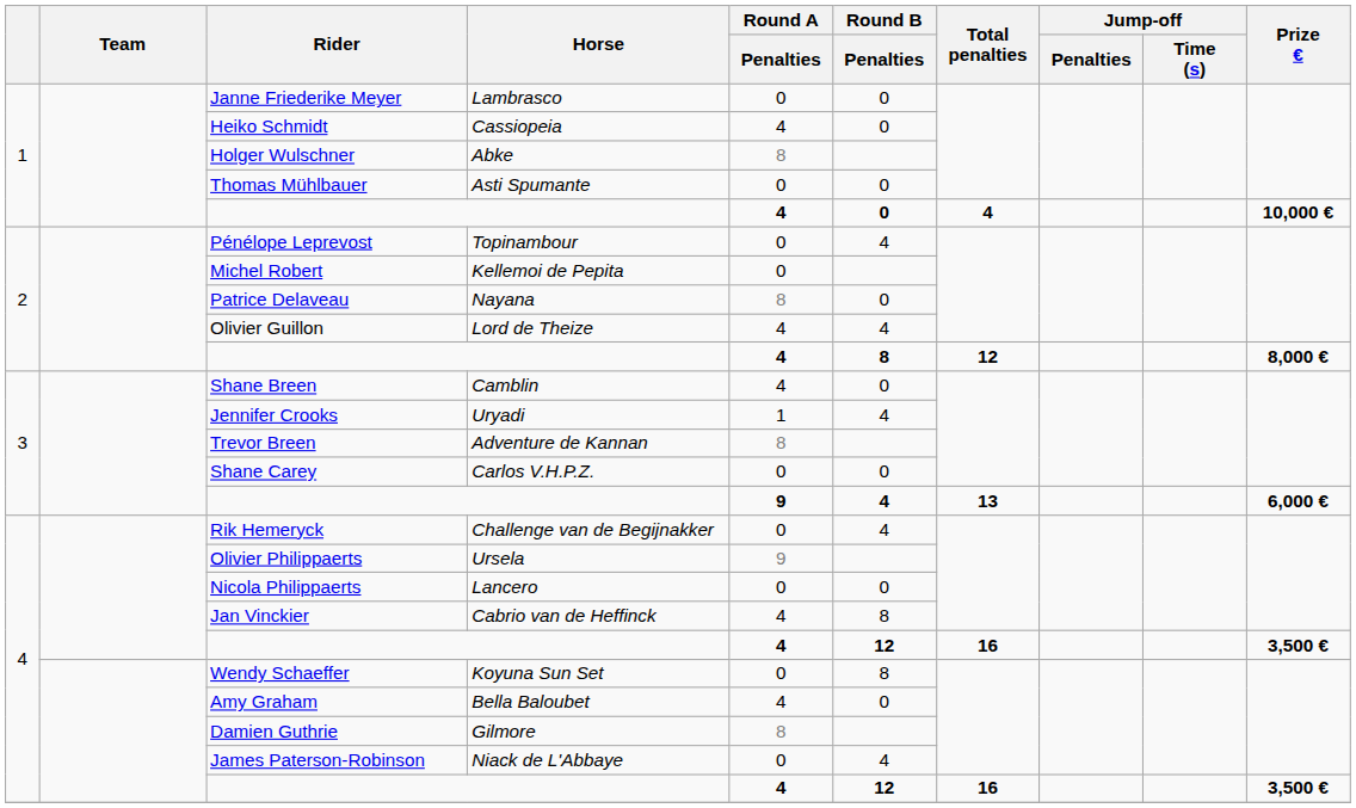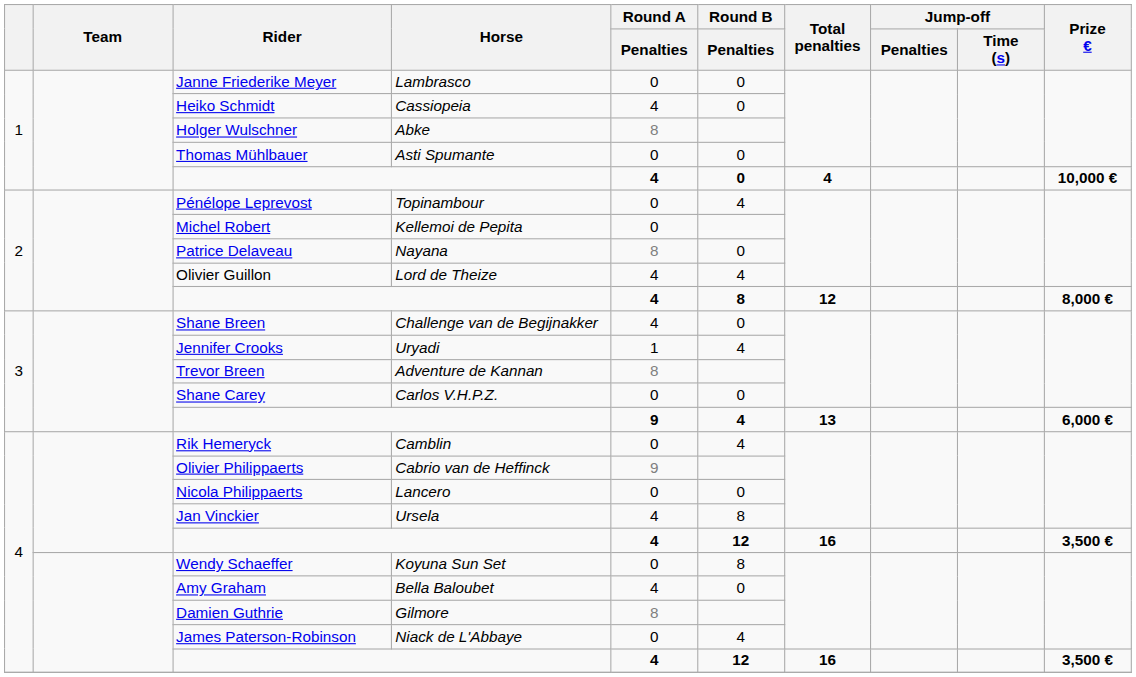 <table class="wikitable" style="font-size: 90%">
 <tr>
 <th rowspan=2 width=20></th>
 <th rowspan=2 width=125>Team</th>
 <th rowspan=2 width=200>Rider</th>
 <th rowspan=2 width=200>Horse</th>
 <th>Round A</th>
 <th>Round B</th>
 <th rowspan=2 width=75>Total penalties</th>
 <th colspan=2>Jump-off</th>
 <th rowspan=2 width=75>Prize<br><a href='#'>€</a></th>
 </tr>
 <tr>
 <th width=75>Penalties</th>
 <th width=75>Penalties</th>
 <th width=75>Penalties</th>
 <th width=75>Time<br>(<a href='#'>s</a>)</th>
 </tr>
 <tr>
 <td rowspan=5 align=center>1</td>
 <td rowspan=5></td>
 <td><a href='#'>Janne Friederike Meyer</a></td>
 <td><em>Lambrasco</em></td>
 <td align=center>0</td>
 <td align=center>0</td>
 <td rowspan=4></td>
 <td rowspan=4></td>
 <td rowspan=4></td>
 <td rowspan=4></td>
 </tr>
 <tr>
 <td><a href='#'>Heiko Schmidt</a></td>
 <td><em>Cassiopeia</em></td>
 <td align=center>4</td>
 <td align=center>0</td>
 </tr>
 <tr>
 <td><a href='#'>Holger Wulschner</a></td>
 <td><em>Abke</em></td>
 <td align=center style=color:gray>8</td>
 <td align=center></td>
 </tr>
 <tr>
 <td><a href='#'>Thomas Mühlbauer</a></td>
 <td><em>Asti Spumante</em></td>
 <td align=center>0</td>
 <td align=center>0</td>
 </tr>
 <tr>
 <td colspan=2></td>
 <td align=center><strong>4</strong></td>
 <td align=center><strong>0</strong></td>
 <td align=center><strong>4</strong></td>
 <td></td>
 <td></td>
 <td align=center><strong>10,000 €</strong></td>
 </tr>
 <tr>
 <td rowspan=5 align=center>2</td>
 <td rowspan=5></td>
 <td><a href='#'>Pénélope Leprevost</a></td>
 <td><em>Topinambour</em></td>
 <td align=center>0</td>
 <td align=center>4</td>
 <td rowspan=4></td>
 <td rowspan=4></td>
 <td rowspan=4></td>
 <td rowspan=4></td>
 </tr>
 <tr>
 <td><a href='#'>Michel Robert</a></td>
 <td><em>Kellemoi de Pepita</em></td>
 <td align=center>0</td>
 <td align=center></td>
 </tr>
 <tr>
 <td><a href='#'>Patrice Delaveau</a></td>
 <td><em>Nayana</em></td>
 <td align=center style=color:gray>8</td>
 <td align=center>0</td>
 </tr>
 <tr>
 <td>Olivier Guillon</td>
 <td><em>Lord de Theize</em></td>
 <td align=center>4</td>
 <td align=center>4</td>
 </tr>
 <tr>
 <td colspan=2></td>
 <td align=center><strong>4</strong></td>
 <td align=center><strong>8</strong></td>
 <td align=center><strong>12</strong></td>
 <td></td>
 <td></td>
 <td align=center><strong>8,000 €</strong></td>
 </tr>
 <tr>
 <td rowspan=5 align=center>3</td>
 <td rowspan=5></td>
 <td><a href='#'>Shane Breen</a></td>
-<td><em>Camblin</em></td>
+<td><em>Challenge van de Begijnakker</em></td>
 <td align=center>4</td>
 <td align=center>0</td>
 <td rowspan=4></td>
 <td rowspan=4></td>
 <td rowspan=4></td>
 <td rowspan=4></td>
 </tr>
 <tr>
 <td><a href='#'>Jennifer Crooks</a></td>
 <td><em>Uryadi</em></td>
 <td align=center>1</td>
 <td align=center>4</td>
 </tr>
 <tr>
 <td><a href='#'>Trevor Breen</a></td>
 <td><em>Adventure de Kannan</em></td>
 <td align=center style=color:gray>8</td>
 <td align=center></td>
 </tr>
 <tr>
 <td><a href='#'>Shane Carey</a></td>
 <td><em>Carlos V.H.P.Z.</em></td>
 <td align=center>0</td>
 <td align=center>0</td>
 </tr>
 <tr>
 <td colspan=2></td>
 <td align=center><strong>9</strong></td>
 <td align=center><strong>4</strong></td>
 <td align=center><strong>13</strong></td>
 <td></td>
 <td></td>
 <td align=center><strong>6,000 €</strong></td>
 </tr>
 <tr>
 <td rowspan=10 align=center>4</td>
 <td rowspan=5></td>
 <td><a href='#'>Rik Hemeryck</a></td>
-<td><em>Challenge van de Begijnakker</em></td>
+<td><em>Camblin</em></td>
 <td align=center>0</td>
 <td align=center>4</td>
 <td rowspan=4></td>
 <td rowspan=4></td>
 <td rowspan=4></td>
 <td rowspan=4></td>
 </tr>
 <tr>
 <td><a href='#'>Olivier Philippaerts</a></td>
-<td><em>Ursela</em></td>
+<td><em>Cabrio van de Heffinck</em></td>
 <td align=center style=color:gray>9</td>
 <td align=center></td>
 </tr>
 <tr>
 <td><a href='#'>Nicola Philippaerts</a></td>
 <td><em>Lancero</em></td>
 <td align=center>0</td>
 <td align=center>0</td>
 </tr>
 <tr>
 <td><a href='#'>Jan Vinckier</a></td>
-<td><em>Cabrio van de Heffinck</em></td>
+<td><em>Ursela</em></td>
 <td align=center>4</td>
 <td align=center>8</td>
 </tr>
 <tr>
 <td colspan=2></td>
 <td align=center><strong>4</strong></td>
 <td align=center><strong>12</strong></td>
 <td align=center><strong>16</strong></td>
 <td></td>
 <td></td>
 <td align=center><strong>3,500 €</strong></td>
 </tr>
 <tr>
 <td rowspan=5></td>
 <td><a href='#'>Wendy Schaeffer</a></td>
 <td><em>Koyuna Sun Set</em></td>
 <td align=center>0</td>
 <td align=center>8</td>
 <td rowspan=4></td>
 <td rowspan=4></td>
 <td rowspan=4></td>
 <td rowspan=4></td>
 </tr>
 <tr>
 <td><a href='#'>Amy Graham</a></td>
 <td><em>Bella Baloubet</em></td>
 <td align=center>4</td>
 <td align=center>0</td>
 </tr>
 <tr>
 <td><a href='#'>Damien Guthrie</a></td>
 <td><em>Gilmore</em></td>
 <td align=center style=color:gray>8</td>
 <td align=center></td>
 </tr>
 <tr>
 <td><a href='#'>James Paterson-Robinson</a></td>
 <td><em>Niack de L'Abbaye</em></td>
 <td align=center>0</td>
 <td align=center>4</td>
 </tr>
 <tr>
 <td colspan=2></td>
 <td align=center><strong>4</strong></td>
 <td align=center><strong>12</strong></td>
 <td align=center><strong>16</strong></td>
 <td></td>
 <td></td>
 <td align=center><strong>3,500 €</strong></td>
 </tr>
 <tr>
 </tr>
 </table>
